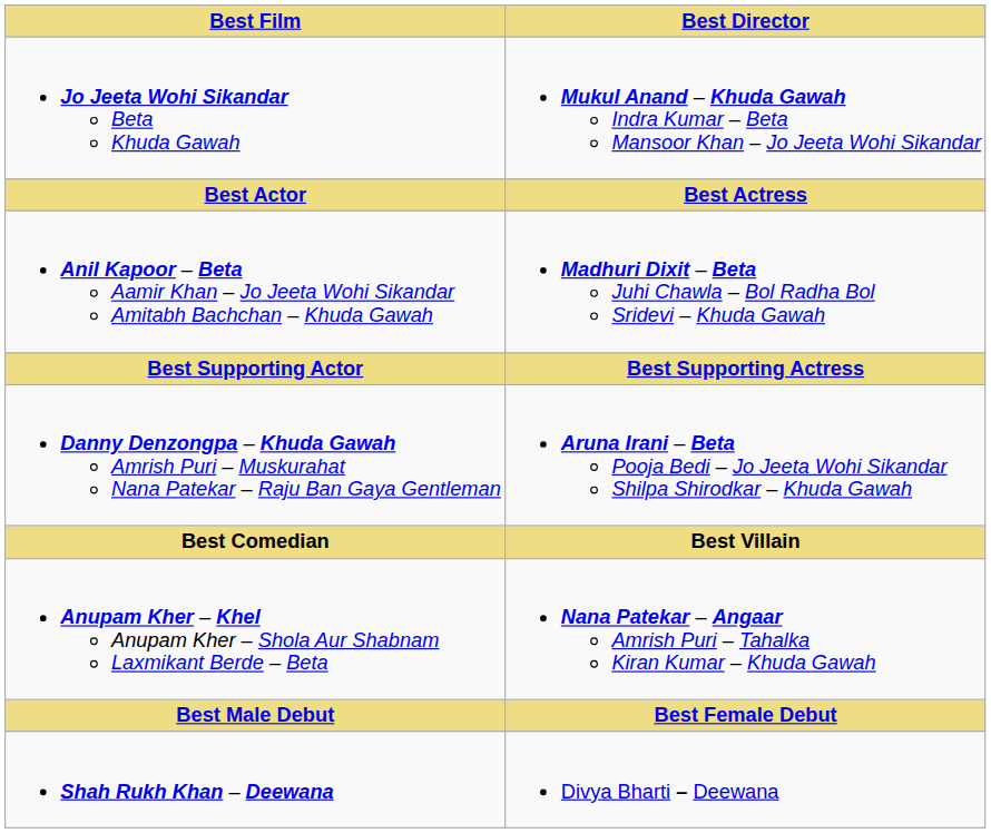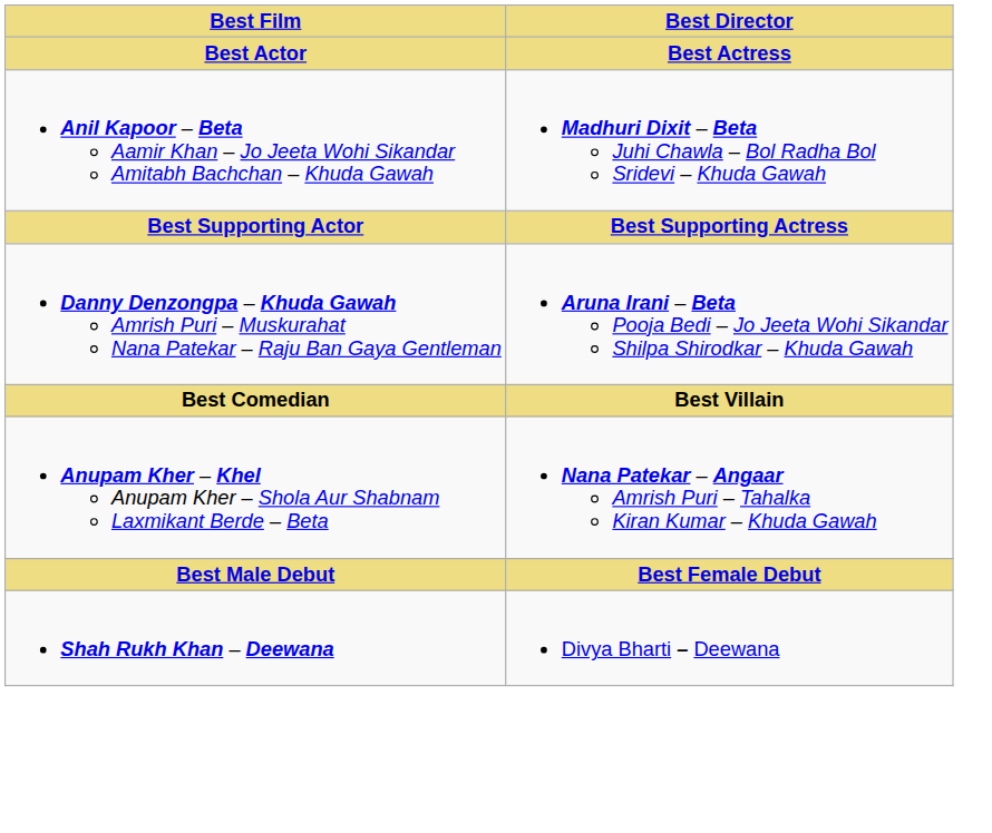 <table class="wikitable">
 <tr>
 <th style="background:#EEDD82;"><a href='#'>Best Film</a></th>
 <th style="background:#EEDD82;"><a href='#'>Best Director</a></th>
-</tr>
-<tr>
-<td><br><ul><li><strong><em><a href='#'>Jo Jeeta Wohi Sikandar</a></em></strong><ul><li><em><a href='#'>Beta</a></em></li><li><em><a href='#'>Khuda Gawah</a></em></li></ul></li></ul></td>
-<td><br><ul><li><strong><em><a href='#'>Mukul Anand</a></em></strong> – <strong><em><a href='#'>Khuda Gawah</a></em></strong><ul><li><em><a href='#'>Indra Kumar</a></em> – <em><a href='#'>Beta</a></em></li><li><em><a href='#'>Mansoor Khan</a></em> – <em><a href='#'>Jo Jeeta Wohi Sikandar</a></em></li></ul></li></ul></td>
 </tr>
 <tr>
 <th style="background:#EEDD82;"><a href='#'>Best Actor</a></th>
 <th style="background:#EEDD82;"><a href='#'>Best Actress</a></th>
 </tr>
 <tr>
 <td><br><ul><li><strong><em><a href='#'>Anil Kapoor</a></em></strong> – <strong><em><a href='#'>Beta</a></em></strong><ul><li><em><a href='#'>Aamir Khan</a></em> – <em><a href='#'>Jo Jeeta Wohi Sikandar</a></em></li><li><em><a href='#'>Amitabh Bachchan</a></em> – <em><a href='#'>Khuda Gawah</a></em></li></ul></li></ul></td>
 <td><br><ul><li><strong><em><a href='#'>Madhuri Dixit</a></em></strong> – <strong><em><a href='#'>Beta</a></em></strong><ul><li><em><a href='#'>Juhi Chawla</a></em> – <em><a href='#'>Bol Radha Bol</a></em></li><li><em><a href='#'>Sridevi</a></em> – <em><a href='#'>Khuda Gawah</a></em></li></ul></li></ul></td>
 </tr>
 <tr>
 <th style="background:#EEDD82;"><a href='#'>Best Supporting Actor</a></th>
 <th style="background:#EEDD82;"><a href='#'>Best Supporting Actress</a></th>
 </tr>
 <tr>
 <td><br><ul><li><strong><em><a href='#'>Danny Denzongpa</a></em></strong> – <strong><em><a href='#'>Khuda Gawah</a></em></strong><ul><li><em><a href='#'>Amrish Puri</a></em> – <em><a href='#'>Muskurahat</a></em></li><li><em><a href='#'>Nana Patekar</a></em> – <em><a href='#'>Raju Ban Gaya Gentleman</a></em></li></ul></li></ul></td>
 <td><br><ul><li><strong><em><a href='#'>Aruna Irani</a></em></strong> – <strong><em><a href='#'>Beta</a></em></strong><ul><li><em><a href='#'>Pooja Bedi</a></em> – <em><a href='#'>Jo Jeeta Wohi Sikandar</a></em></li><li><em><a href='#'>Shilpa Shirodkar</a></em> – <em><a href='#'>Khuda Gawah</a></em></li></ul></li></ul></td>
 </tr>
 <tr>
 <th style="background:#EEDD82;">Best Comedian</th>
 <th style="background:#EEDD82;">Best Villain</th>
 </tr>
 <tr>
 <td><br><ul><li><strong><em><a href='#'>Anupam Kher</a></em></strong> – <strong><em><a href='#'>Khel</a></em></strong><ul><li><em>Anupam Kher</em> – <em><a href='#'>Shola Aur Shabnam</a></em></li><li><em><a href='#'>Laxmikant Berde</a></em> – <em><a href='#'>Beta</a></em></li></ul></li></ul></td>
 <td><br><ul><li><strong><em><a href='#'>Nana Patekar</a></em></strong> – <strong><em><a href='#'>Angaar</a></em></strong><ul><li><em><a href='#'>Amrish Puri</a></em> – <em><a href='#'>Tahalka</a></em></li><li><em><a href='#'>Kiran Kumar</a></em> – <em><a href='#'>Khuda Gawah</a></em></li></ul></li></ul></td>
 </tr>
 <tr>
 <th style="background:#EEDD82;"><a href='#'>Best Male Debut</a></th>
 <th style="background:#EEDD82;"><a href='#'>Best Female Debut</a></th>
 </tr>
 <tr>
 <td><br><ul><li><strong><em><a href='#'>Shah Rukh Khan</a></em></strong> – <strong><em><a href='#'>Deewana</a><em> <strong></li></ul></td>
 <td><br><ul><li></em></strong><a href='#'>Divya Bharti</a><strong><em> – </em></strong><a href='#'>Deewana</a><strong><em></li></ul></td>
 </tr>
 </table>
